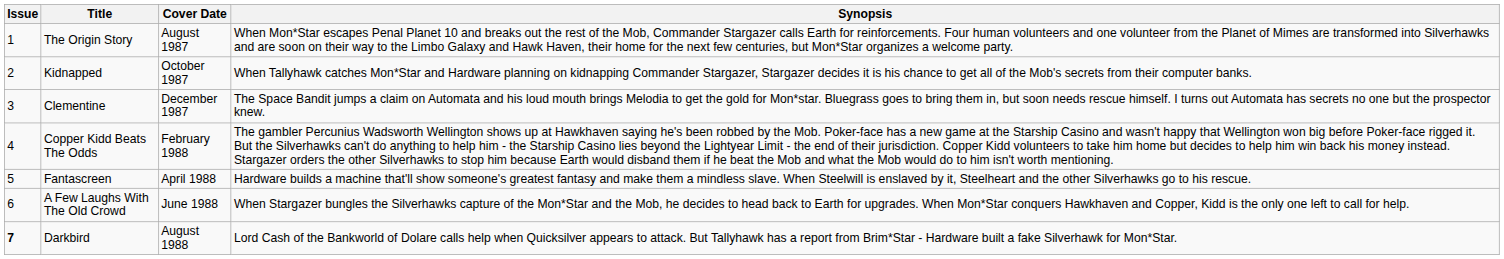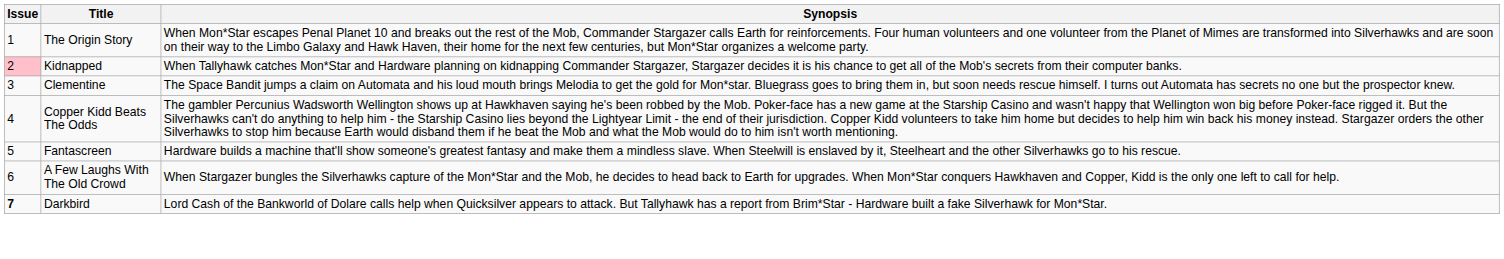 <table class="wikitable">
 <tr>
 <th>Issue</th>
 <th>Title</th>
-<th>Cover Date</th>
 <th>Synopsis</th>
 </tr>
 <tr>
 <td>1</td>
 <td>The Origin Story</td>
-<td>August 1987</td>
 <td>When Mon*Star escapes Penal Planet 10 and breaks out the rest of the Mob, Commander Stargazer calls Earth for reinforcements. Four human volunteers and one volunteer from the Planet of Mimes are transformed into Silverhawks and are soon on their way to the Limbo Galaxy and Hawk Haven, their home for the next few centuries, but Mon*Star organizes a welcome party.</td>
 </tr>
 <tr>
-<td>2</td>
+<td style="background: pink;">2</td>
 <td>Kidnapped</td>
-<td>October 1987</td>
 <td>When Tallyhawk catches Mon*Star and Hardware planning on kidnapping Commander Stargazer, Stargazer decides it is his chance to get all of the Mob's secrets from their computer banks.</td>
 </tr>
 <tr>
 <td>3</td>
 <td>Clementine</td>
-<td>December 1987</td>
 <td>The Space Bandit jumps a claim on Automata and his loud mouth brings Melodia to get the gold for Mon*star. Bluegrass goes to bring them in, but soon needs rescue himself. I turns out Automata has secrets no one but the prospector knew.</td>
 </tr>
 <tr>
 <td>4</td>
 <td>Copper Kidd Beats The Odds</td>
-<td>February 1988</td>
 <td>The gambler Percunius Wadsworth Wellington shows up at Hawkhaven saying he's been robbed by the Mob. Poker-face has a new game at the Starship Casino and wasn't happy that Wellington won big before Poker-face rigged it. But the Silverhawks can't do anything to help him - the Starship Casino lies beyond the Lightyear Limit - the end of their jurisdiction. Copper Kidd volunteers to take him home but decides to help him win back his money instead. Stargazer orders the other Silverhawks to stop him because Earth would disband them if he beat the Mob and what the Mob would do to him isn't worth mentioning.</td>
 </tr>
 <tr>
 <td>5</td>
 <td>Fantascreen</td>
-<td>April 1988</td>
 <td>Hardware builds a machine that'll show someone's greatest fantasy and make them a mindless slave. When Steelwill is enslaved by it, Steelheart and the other Silverhawks go to his rescue.</td>
 </tr>
 <tr>
 <td>6</td>
 <td>A Few Laughs With The Old Crowd</td>
-<td>June 1988</td>
 <td>When Stargazer bungles the Silverhawks capture of the Mon*Star and the Mob, he decides to head back to Earth for upgrades. When Mon*Star conquers Hawkhaven and Copper, Kidd is the only one left to call for help.</td>
 </tr>
 <tr>
 <td><strong>7</strong></td>
 <td>Darkbird</td>
-<td>August 1988</td>
 <td>Lord Cash of the Bankworld of Dolare calls help when Quicksilver appears to attack. But Tallyhawk has a report from Brim*Star - Hardware built a fake Silverhawk for Mon*Star.</td>
 </tr>
 </table>
